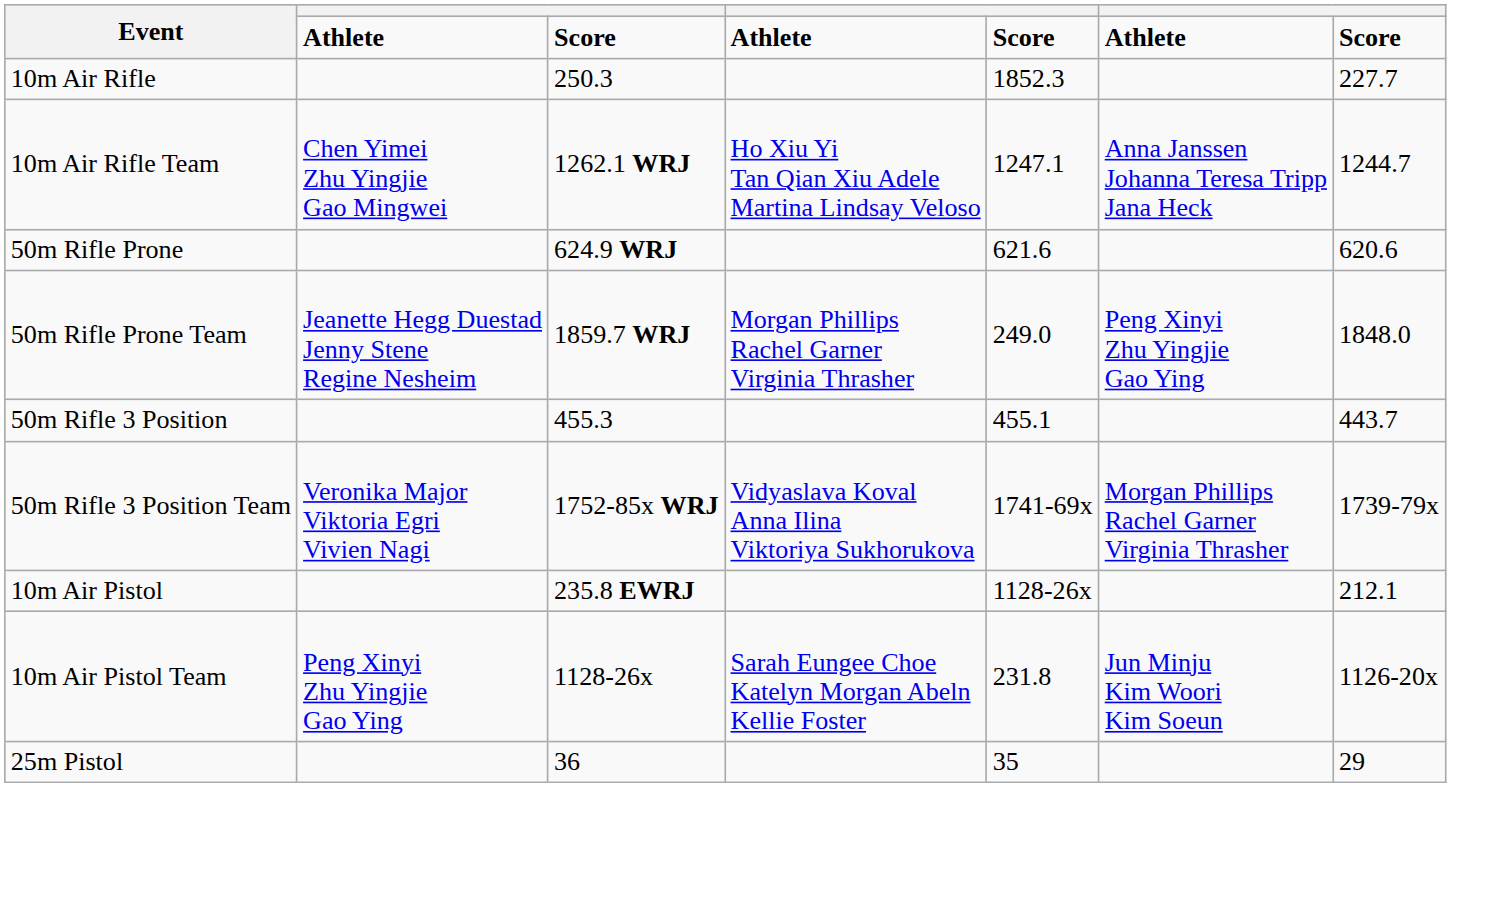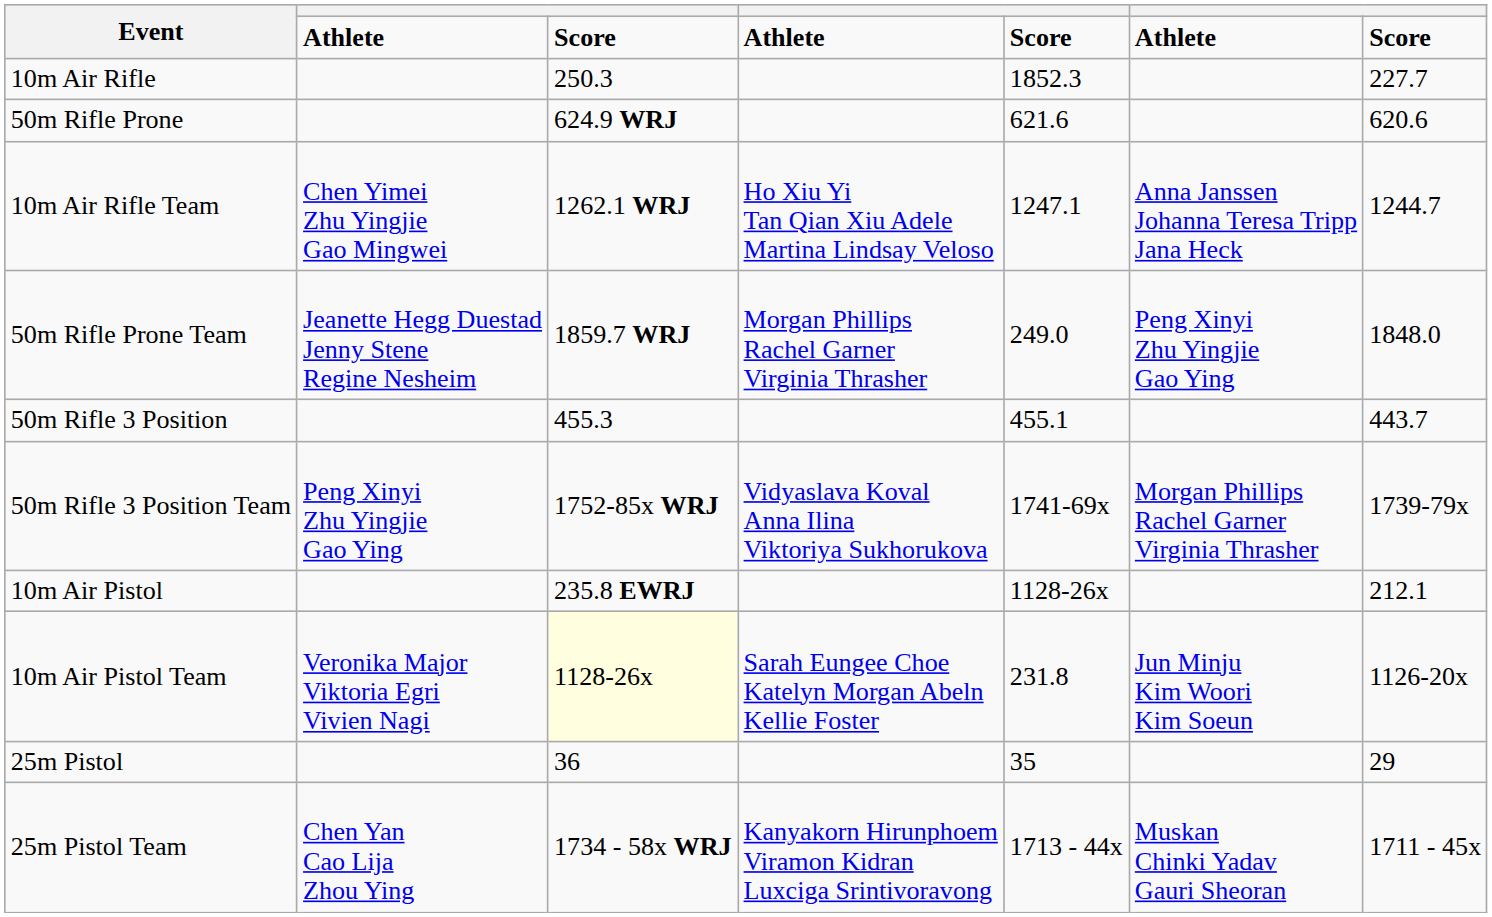 <table class="wikitable">
 <tr>
 <th rowspan="2">Event</th>
 <th colspan="2"></th>
 <th colspan="2"></th>
 <th colspan="2"></th>
 </tr>
 <tr>
 <td><strong>Athlete</strong></td>
 <td><strong>Score</strong></td>
 <td><strong>Athlete</strong></td>
 <td><strong>Score</strong></td>
 <td><strong>Athlete</strong></td>
 <td><strong>Score</strong></td>
 </tr>
 <tr>
 <td>10m Air Rifle</td>
 <td></td>
 <td>250.3</td>
 <td></td>
 <td>1852.3</td>
 <td></td>
 <td>227.7</td>
 </tr>
 <tr>
+<td>50m Rifle Prone</td>
+<td></td>
+<td>624.9 <strong>WRJ</strong></td>
+<td></td>
+<td>621.6</td>
+<td></td>
+<td>620.6</td>
+</tr>
+<tr>
 <td>10m Air Rifle Team</td>
 <td><br><a href='#'>Chen Yimei</a><br><a href='#'>Zhu Yingjie</a><br><a href='#'>Gao Mingwei</a></td>
 <td>1262.1 <strong>WRJ</strong></td>
 <td><br><a href='#'>Ho Xiu Yi</a><br><a href='#'>Tan Qian Xiu Adele</a><br><a href='#'>Martina Lindsay Veloso</a></td>
 <td>1247.1</td>
 <td><br><a href='#'>Anna Janssen</a><br><a href='#'>Johanna Teresa Tripp</a><br><a href='#'>Jana Heck</a></td>
 <td>1244.7</td>
-</tr>
-<tr>
-<td>50m Rifle Prone</td>
-<td></td>
-<td>624.9 <strong>WRJ</strong></td>
-<td></td>
-<td>621.6</td>
-<td></td>
-<td>620.6</td>
 </tr>
 <tr>
 <td>50m Rifle Prone Team</td>
 <td><br><a href='#'>Jeanette Hegg Duestad</a><br><a href='#'>Jenny Stene</a><br><a href='#'>Regine Nesheim</a></td>
 <td>1859.7 <strong>WRJ</strong></td>
 <td><br><a href='#'>Morgan Phillips</a><br><a href='#'>Rachel Garner</a><br><a href='#'>Virginia Thrasher</a></td>
 <td>249.0</td>
 <td><br><a href='#'>Peng Xinyi</a><br><a href='#'>Zhu Yingjie</a><br><a href='#'>Gao Ying</a></td>
 <td>1848.0</td>
 </tr>
 <tr>
 <td>50m Rifle 3 Position</td>
 <td></td>
 <td>455.3</td>
 <td></td>
 <td>455.1</td>
 <td></td>
 <td>443.7</td>
 </tr>
 <tr>
 <td>50m Rifle 3 Position Team</td>
-<td><br><a href='#'>Veronika Major</a><br><a href='#'>Viktoria Egri</a><br><a href='#'>Vivien Nagi</a></td>
+<td><br><a href='#'>Peng Xinyi</a><br><a href='#'>Zhu Yingjie</a><br><a href='#'>Gao Ying</a></td>
 <td>1752-85x <strong>WRJ</strong></td>
 <td><br><a href='#'>Vidyaslava Koval</a><br><a href='#'>Anna Ilina</a><br><a href='#'>Viktoriya Sukhorukova</a></td>
 <td>1741-69x</td>
 <td><br><a href='#'>Morgan Phillips</a><br><a href='#'>Rachel Garner</a><br><a href='#'>Virginia Thrasher</a></td>
 <td>1739-79x</td>
 </tr>
 <tr>
 <td>10m Air Pistol</td>
 <td></td>
 <td>235.8 <strong>EWRJ</strong></td>
 <td></td>
 <td>1128-26x</td>
 <td></td>
 <td>212.1</td>
 </tr>
 <tr>
 <td>10m Air Pistol Team</td>
-<td><br><a href='#'>Peng Xinyi</a><br><a href='#'>Zhu Yingjie</a><br><a href='#'>Gao Ying</a></td>
-<td>1128-26x</td>
+<td><br><a href='#'>Veronika Major</a><br><a href='#'>Viktoria Egri</a><br><a href='#'>Vivien Nagi</a></td>
+<td style="background: lightyellow;">1128-26x</td>
 <td><br><a href='#'>Sarah Eungee Choe</a><br><a href='#'>Katelyn Morgan Abeln</a><br><a href='#'>Kellie Foster</a></td>
 <td>231.8</td>
 <td><br><a href='#'>Jun Minju</a><br><a href='#'>Kim Woori</a><br><a href='#'>Kim Soeun</a></td>
 <td>1126-20x</td>
 </tr>
 <tr>
 <td>25m Pistol</td>
 <td></td>
 <td>36</td>
 <td></td>
 <td>35</td>
 <td></td>
 <td>29</td>
 </tr>
+<tr>
+<td>25m Pistol Team</td>
+<td><br><a href='#'>Chen Yan</a><br><a href='#'>Cao Lija</a><br><a href='#'>Zhou Ying</a></td>
+<td>1734 - 58x <strong>WRJ</strong></td>
+<td><br><a href='#'>Kanyakorn Hirunphoem</a><br><a href='#'>Viramon Kidran</a><br><a href='#'>Luxciga Srintivoravong</a></td>
+<td>1713 - 44x</td>
+<td><br><a href='#'>Muskan</a><br><a href='#'>Chinki Yadav</a><br><a href='#'>Gauri Sheoran</a></td>
+<td>1711 - 45x</td>
+</tr>
 </table>
